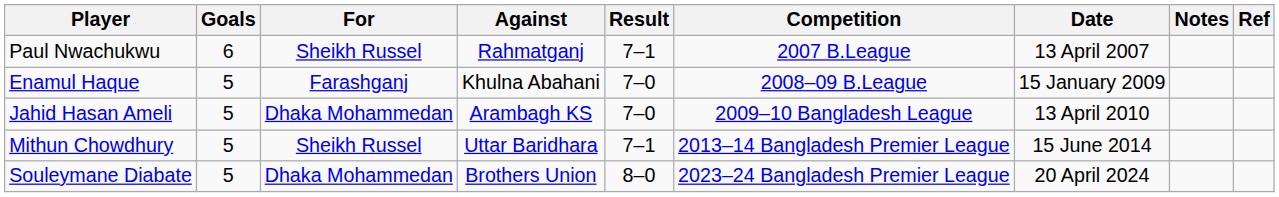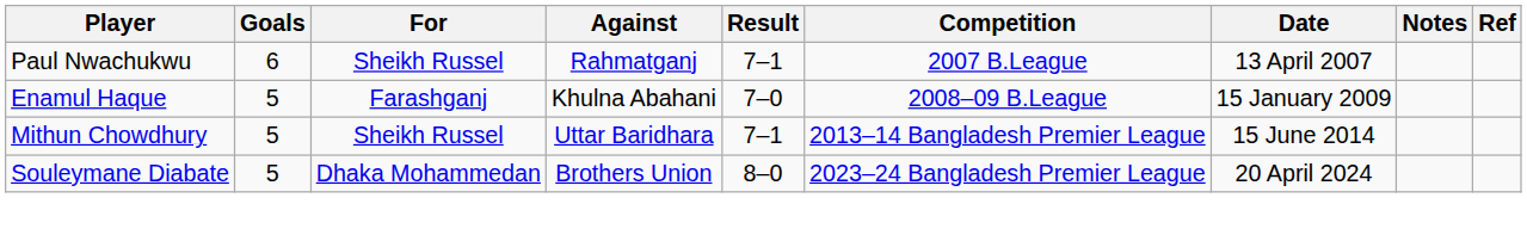 <table class="wikitable" style="text-align:center;">
 <tr>
 <th>Player</th>
 <th>Goals</th>
 <th>For</th>
 <th>Against</th>
 <th>Result</th>
 <th>Competition</th>
 <th>Date</th>
 <th>Notes</th>
 <th>Ref</th>
 </tr>
 <tr>
 <td align="left">Paul Nwachukwu</td>
 <td>6</td>
 <td><a href='#'>Sheikh Russel</a></td>
 <td><a href='#'>Rahmatganj</a></td>
 <td>7–1</td>
 <td><a href='#'>2007 B.League</a></td>
 <td>13 April 2007</td>
 <td></td>
 <td></td>
 </tr>
 <tr>
 <td align="left"><a href='#'>Enamul Haque</a></td>
 <td>5</td>
 <td><a href='#'>Farashganj</a></td>
 <td>Khulna Abahani</td>
 <td>7–0</td>
 <td><a href='#'>2008–09 B.League</a></td>
 <td>15 January 2009</td>
 <td></td>
 <td></td>
 </tr>
 <tr>
-<td align="left"><a href='#'>Jahid Hasan Ameli</a></td>
-<td>5</td>
-<td><a href='#'>Dhaka Mohammedan</a></td>
-<td><a href='#'>Arambagh KS</a></td>
-<td>7–0</td>
-<td><a href='#'>2009–10 Bangladesh League</a></td>
-<td>13 April 2010</td>
-<td></td>
-<td></td>
-</tr>
-<tr>
 <td align="left"><a href='#'>Mithun Chowdhury</a></td>
 <td>5</td>
 <td><a href='#'>Sheikh Russel</a></td>
 <td><a href='#'>Uttar Baridhara</a></td>
 <td>7–1</td>
 <td><a href='#'>2013–14 Bangladesh Premier League</a></td>
 <td>15 June 2014</td>
 <td></td>
 <td></td>
 </tr>
 <tr>
 <td align="left"><a href='#'>Souleymane Diabate</a></td>
 <td>5</td>
 <td><a href='#'>Dhaka Mohammedan</a></td>
 <td><a href='#'>Brothers Union</a></td>
 <td>8–0</td>
 <td><a href='#'>2023–24 Bangladesh Premier League</a></td>
 <td>20 April 2024</td>
 <td></td>
 <td></td>
 </tr>
 </table>
